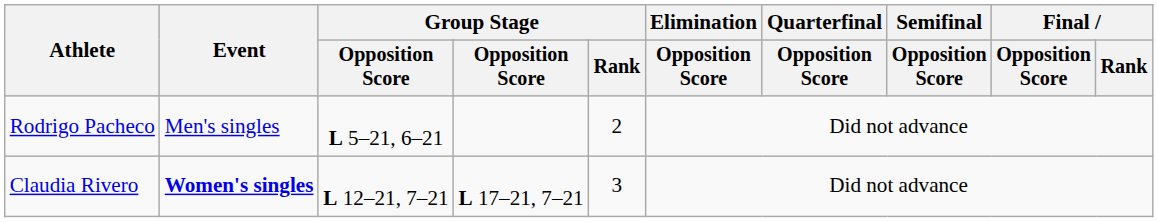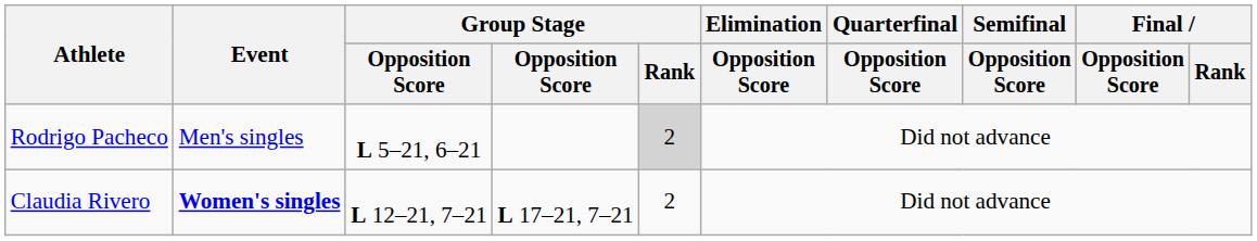 <table class="wikitable" style="font-size:90%">
 <tr>
 <th rowspan=2>Athlete</th>
 <th rowspan=2>Event</th>
 <th colspan=3>Group Stage</th>
 <th>Elimination</th>
 <th>Quarterfinal</th>
 <th>Semifinal</th>
 <th colspan=2>Final / </th>
 </tr>
 <tr style="font-size:95%">
 <th>Opposition<br>Score</th>
 <th>Opposition<br>Score</th>
 <th>Rank</th>
 <th>Opposition<br>Score</th>
 <th>Opposition<br>Score</th>
 <th>Opposition<br>Score</th>
 <th>Opposition<br>Score</th>
 <th>Rank</th>
 </tr>
 <tr align=center>
 <td align=left><a href='#'>Rodrigo Pacheco</a></td>
 <td align=left><a href='#'>Men's singles</a></td>
 <td> <br><strong>L</strong> 5–21, 6–21</td>
 <td></td>
-<td>2</td>
+<td style="background: lightgrey;">2</td>
 <td colspan=5>Did not advance</td>
 </tr>
 <tr align=center>
 <td align=left><a href='#'>Claudia Rivero</a></td>
 <td align=left><strong><a href='#'>Women's singles</a></strong></td>
 <td> <br><strong>L</strong> 12–21, 7–21</td>
 <td> <br><strong>L</strong> 17–21, 7–21</td>
-<td>3</td>
+<td>2</td>
 <td colspan=5>Did not advance</td>
 </tr>
 </table>
